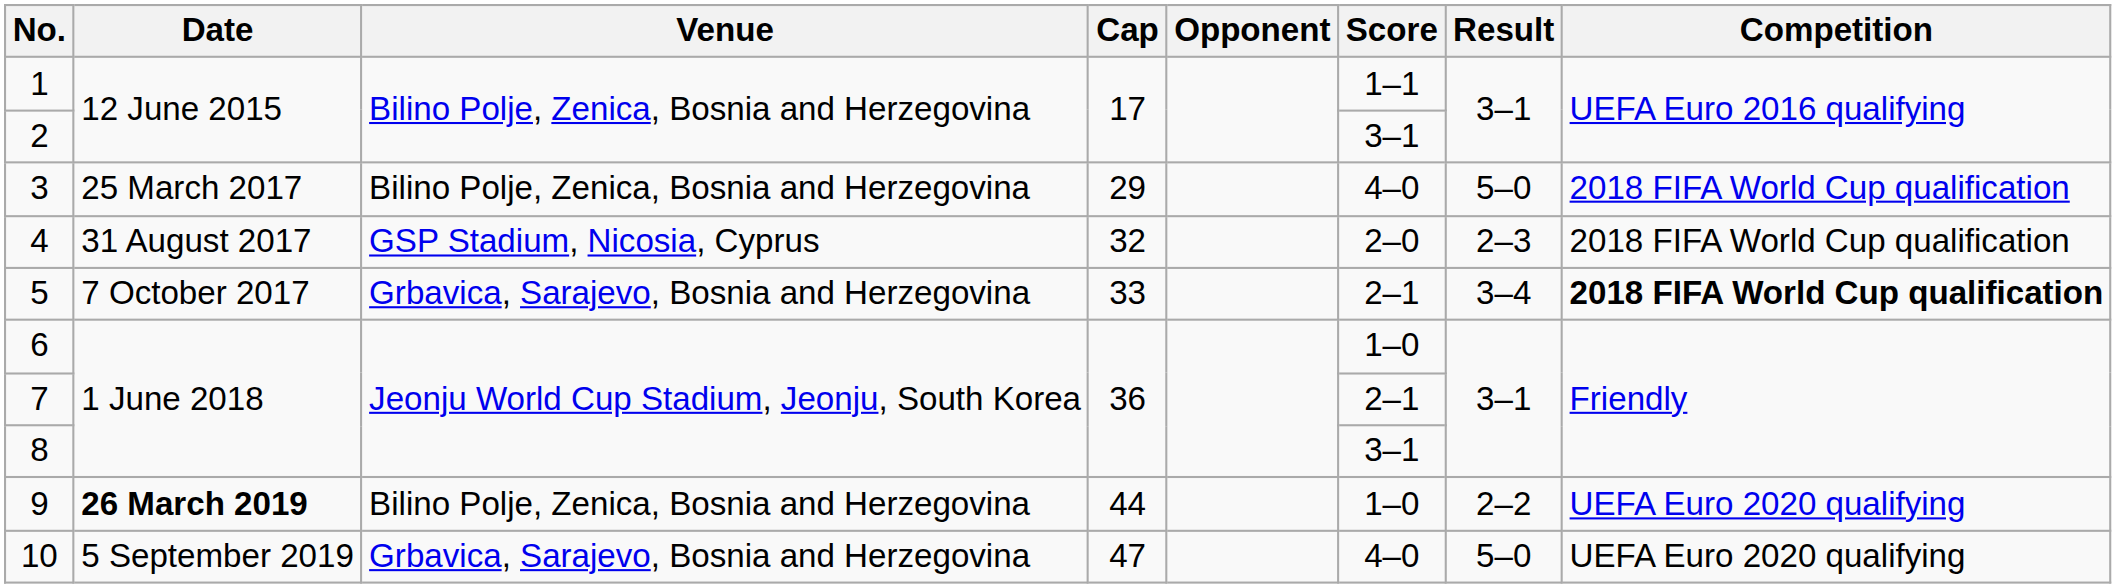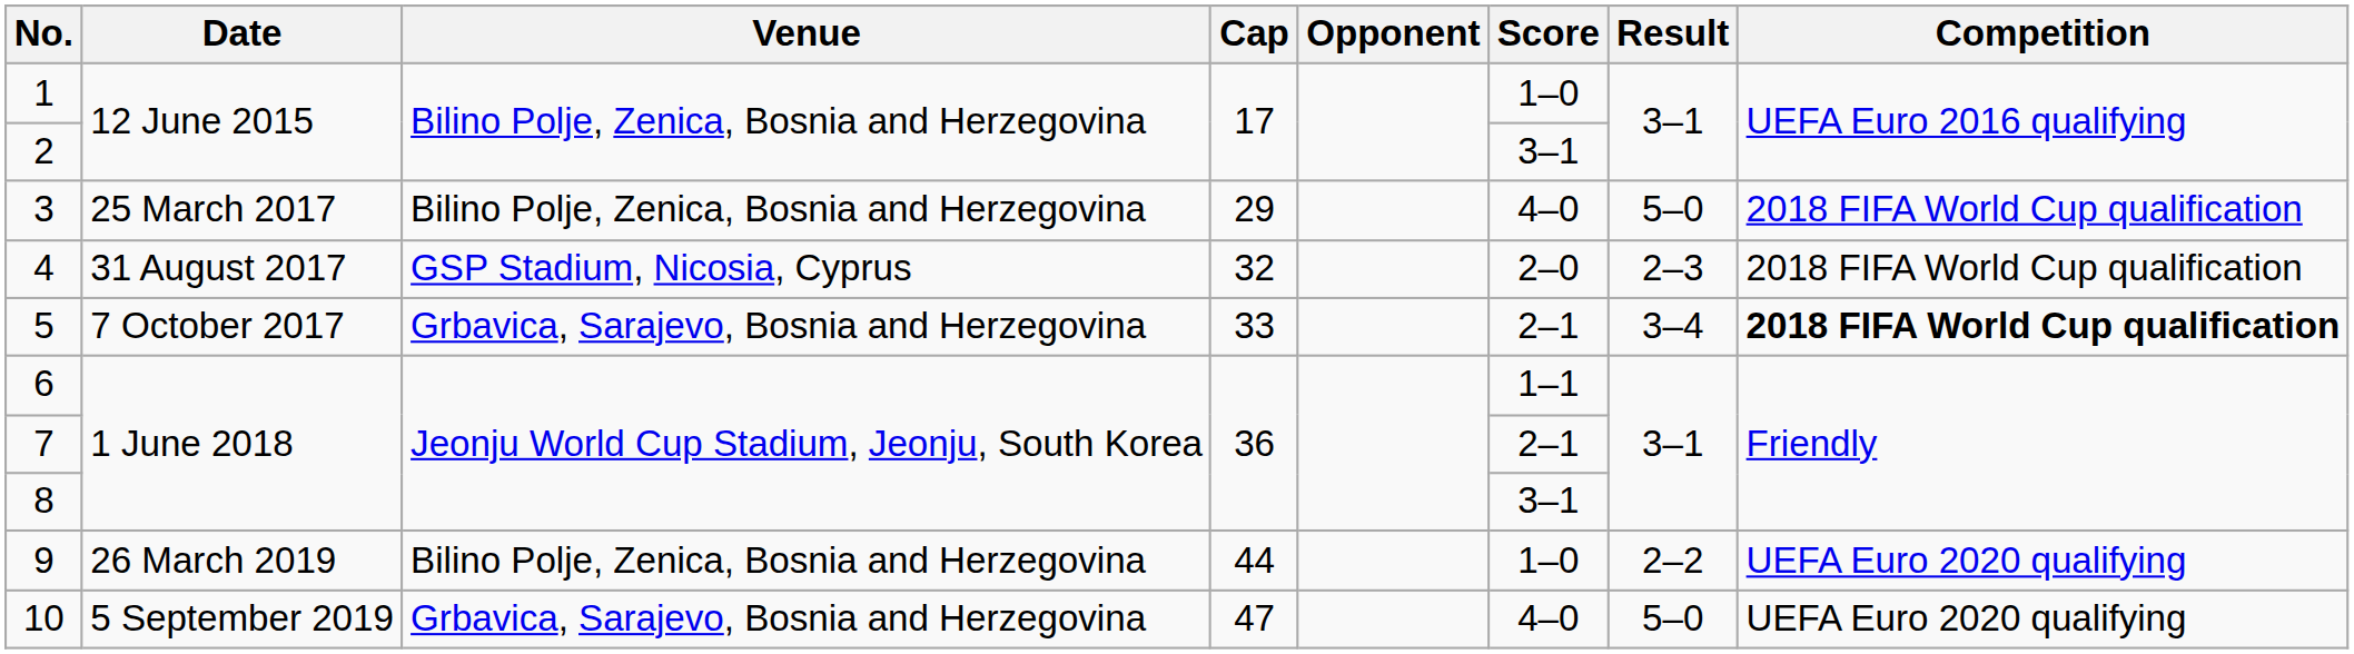 <table class="wikitable sortable">
 <tr>
 <th scope=col>No.</th>
 <th scope=col>Date</th>
 <th scope=col>Venue</th>
 <th scope=col>Cap</th>
 <th scope=col>Opponent</th>
 <th scope=col>Score</th>
 <th scope=col>Result</th>
 <th scope=col>Competition</th>
 </tr>
 <tr>
 <td align=center>1</td>
 <td rowspan=2>12 June 2015</td>
 <td rowspan=2><a href='#'>Bilino Polje</a>, <a href='#'>Zenica</a>, Bosnia and Herzegovina</td>
 <td rowspan=2 align=center>17</td>
 <td rowspan=2></td>
-<td align=center>1–1</td>
+<td align=center>1–0</td>
 <td rowspan=2 align=center>3–1</td>
 <td rowspan=2><a href='#'>UEFA Euro 2016 qualifying</a></td>
 </tr>
 <tr>
 <td align=center>2</td>
 <td align=center>3–1</td>
 </tr>
 <tr>
 <td align=center>3</td>
 <td>25 March 2017</td>
 <td>Bilino Polje, Zenica, Bosnia and Herzegovina</td>
 <td align=center>29</td>
 <td></td>
 <td align=center>4–0</td>
 <td align=center>5–0</td>
 <td><a href='#'>2018 FIFA World Cup qualification</a></td>
 </tr>
 <tr>
 <td align=center>4</td>
 <td>31 August 2017</td>
 <td><a href='#'>GSP Stadium</a>, <a href='#'>Nicosia</a>, Cyprus</td>
 <td align=center>32</td>
 <td></td>
 <td align=center>2–0</td>
 <td align=center>2–3</td>
 <td>2018 FIFA World Cup qualification</td>
 </tr>
 <tr>
 <td align=center>5</td>
 <td>7 October 2017</td>
 <td><a href='#'>Grbavica</a>, <a href='#'>Sarajevo</a>, Bosnia and Herzegovina</td>
 <td align=center>33</td>
 <td></td>
 <td align=center>2–1</td>
 <td align=center>3–4</td>
 <td><strong>2018 FIFA World Cup qualification</strong></td>
 </tr>
 <tr>
 <td align=center>6</td>
 <td rowspan=3>1 June 2018</td>
 <td rowspan=3><a href='#'>Jeonju World Cup Stadium</a>, <a href='#'>Jeonju</a>, South Korea</td>
 <td rowspan=3 align=center>36</td>
 <td rowspan=3></td>
-<td align=center>1–0</td>
+<td align=center>1–1</td>
 <td rowspan=3 align=center>3–1</td>
 <td rowspan=3><a href='#'>Friendly</a></td>
 </tr>
 <tr>
 <td align=center>7</td>
 <td align=center>2–1</td>
 </tr>
 <tr>
 <td align=center>8</td>
 <td align=center>3–1</td>
 </tr>
 <tr>
 <td align=center>9</td>
-<td><strong>26 March 2019</strong></td>
+<td>26 March 2019</td>
 <td>Bilino Polje, Zenica, Bosnia and Herzegovina</td>
 <td align=center>44</td>
 <td></td>
 <td align=center>1–0</td>
 <td align=center>2–2</td>
 <td><a href='#'>UEFA Euro 2020 qualifying</a></td>
 </tr>
 <tr>
 <td align=center>10</td>
 <td>5 September 2019</td>
 <td><a href='#'>Grbavica</a>, <a href='#'>Sarajevo</a>, Bosnia and Herzegovina</td>
 <td align=center>47</td>
 <td></td>
 <td align=center>4–0</td>
 <td align=center>5–0</td>
 <td>UEFA Euro 2020 qualifying</td>
 </tr>
 </table>
